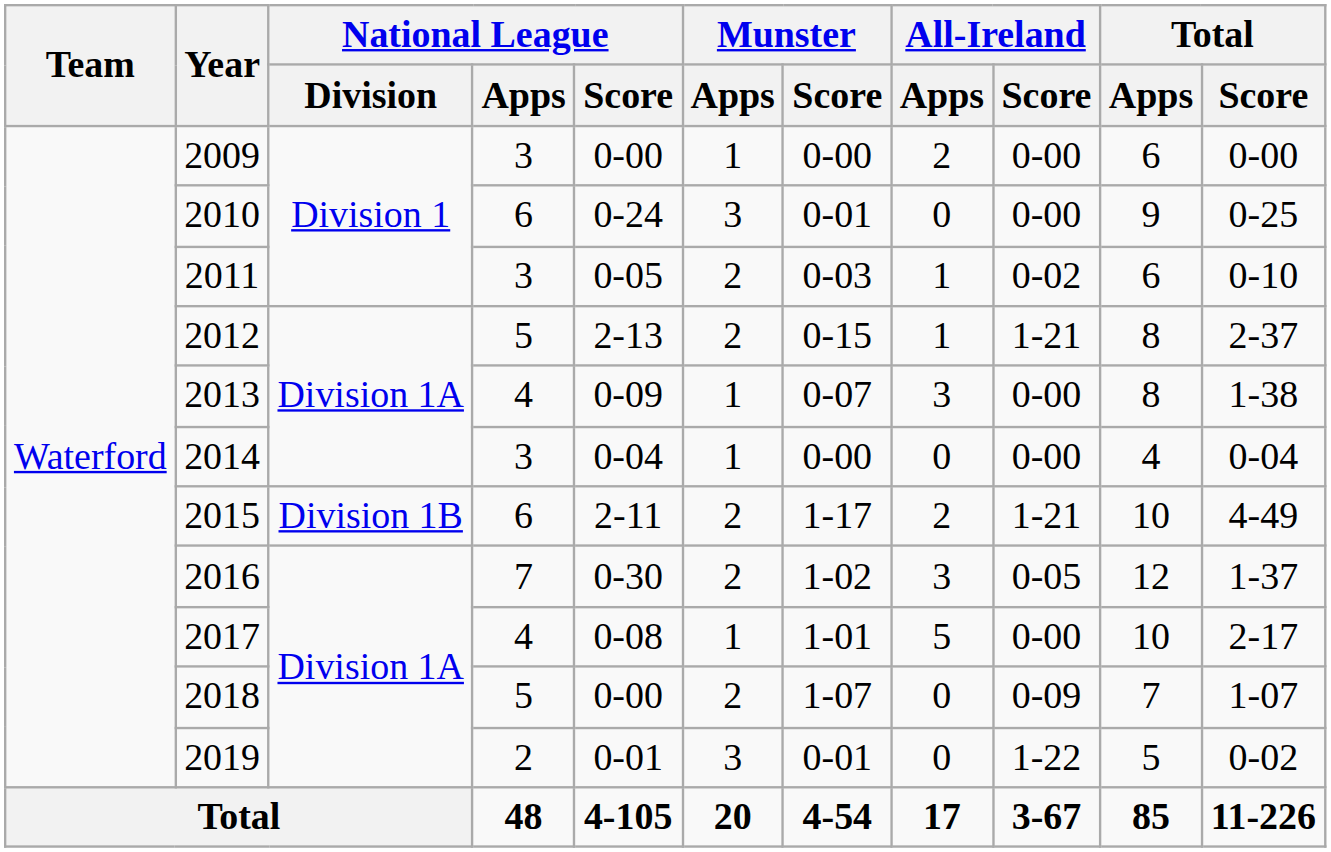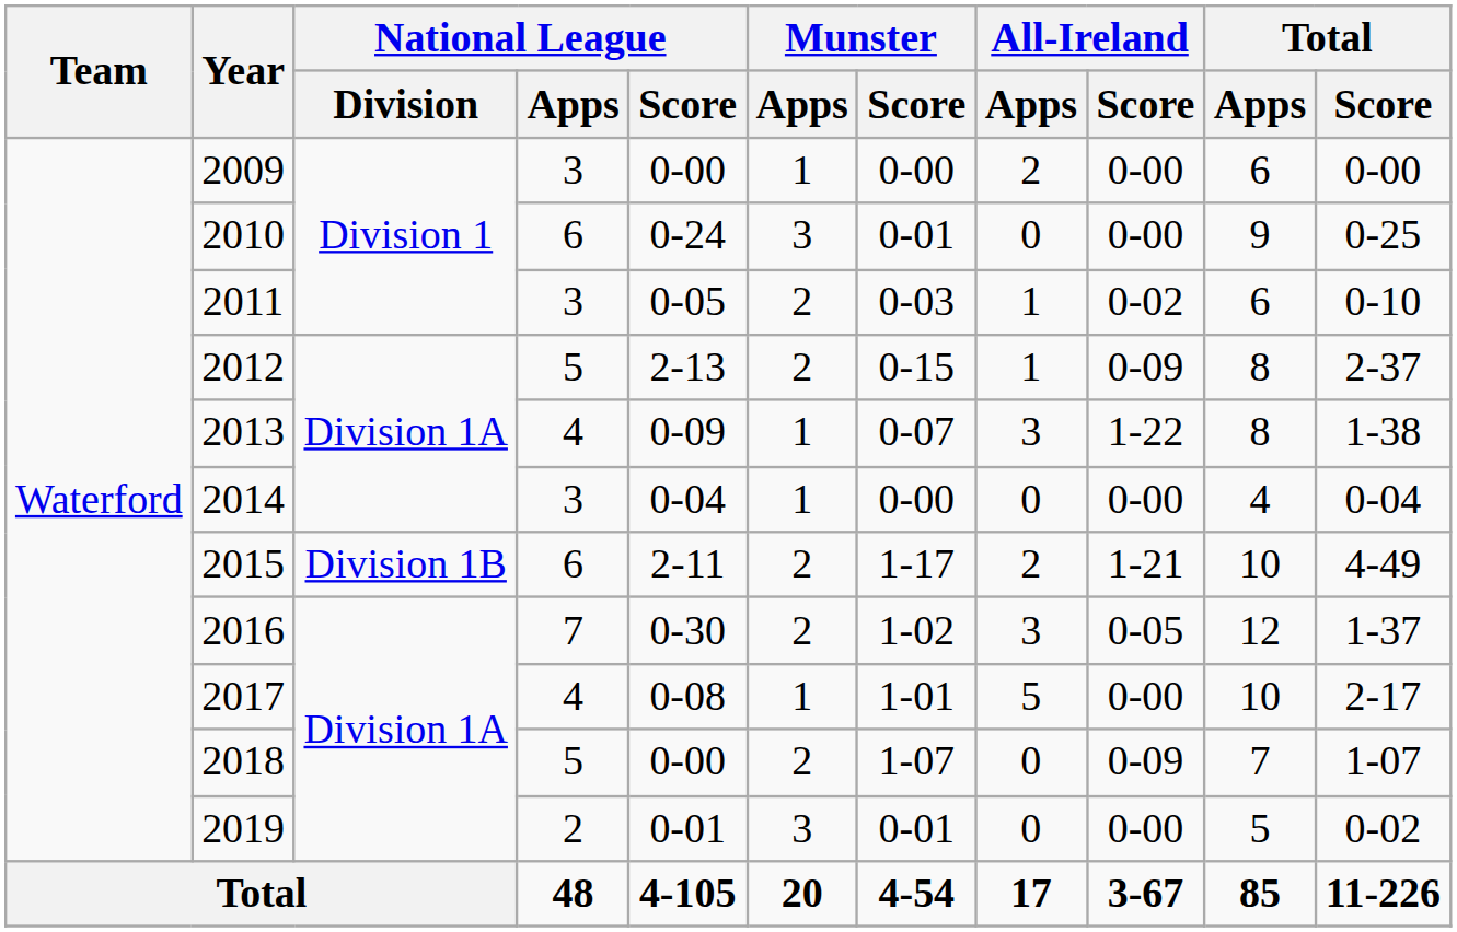 <table class="wikitable" style="text-align:center">
 <tr>
 <th rowspan="2">Team</th>
 <th rowspan="2">Year</th>
 <th colspan="3"><a href='#'>National League</a></th>
 <th colspan="2"><a href='#'>Munster</a></th>
 <th colspan="2"><a href='#'>All-Ireland</a></th>
 <th colspan="2">Total</th>
 </tr>
 <tr>
 <th>Division</th>
 <th>Apps</th>
 <th>Score</th>
 <th>Apps</th>
 <th>Score</th>
 <th>Apps</th>
 <th>Score</th>
 <th>Apps</th>
 <th>Score</th>
 </tr>
 <tr>
 <td rowspan="11"><a href='#'>Waterford</a></td>
 <td>2009</td>
 <td rowspan="3"><a href='#'>Division 1</a></td>
 <td>3</td>
 <td>0-00</td>
 <td>1</td>
 <td>0-00</td>
 <td>2</td>
 <td>0-00</td>
 <td>6</td>
 <td>0-00</td>
 </tr>
 <tr>
 <td>2010</td>
 <td>6</td>
 <td>0-24</td>
 <td>3</td>
 <td>0-01</td>
 <td>0</td>
 <td>0-00</td>
 <td>9</td>
 <td>0-25</td>
 </tr>
 <tr>
 <td>2011</td>
 <td>3</td>
 <td>0-05</td>
 <td>2</td>
 <td>0-03</td>
 <td>1</td>
 <td>0-02</td>
 <td>6</td>
 <td>0-10</td>
 </tr>
 <tr>
 <td>2012</td>
 <td rowspan="3"><a href='#'>Division 1A</a></td>
 <td>5</td>
 <td>2-13</td>
 <td>2</td>
 <td>0-15</td>
 <td>1</td>
-<td>1-21</td>
+<td>0-09</td>
 <td>8</td>
 <td>2-37</td>
 </tr>
 <tr>
 <td>2013</td>
 <td>4</td>
 <td>0-09</td>
 <td>1</td>
 <td>0-07</td>
 <td>3</td>
-<td>0-00</td>
+<td>1-22</td>
 <td>8</td>
 <td>1-38</td>
 </tr>
 <tr>
 <td>2014</td>
 <td>3</td>
 <td>0-04</td>
 <td>1</td>
 <td>0-00</td>
 <td>0</td>
 <td>0-00</td>
 <td>4</td>
 <td>0-04</td>
 </tr>
 <tr>
 <td>2015</td>
 <td rowspan="1"><a href='#'>Division 1B</a></td>
 <td>6</td>
 <td>2-11</td>
 <td>2</td>
 <td>1-17</td>
 <td>2</td>
 <td>1-21</td>
 <td>10</td>
 <td>4-49</td>
 </tr>
 <tr>
 <td>2016</td>
 <td rowspan="4"><a href='#'>Division 1A</a></td>
 <td>7</td>
 <td>0-30</td>
 <td>2</td>
 <td>1-02</td>
 <td>3</td>
 <td>0-05</td>
 <td>12</td>
 <td>1-37</td>
 </tr>
 <tr>
 <td>2017</td>
 <td>4</td>
 <td>0-08</td>
 <td>1</td>
 <td>1-01</td>
 <td>5</td>
 <td>0-00</td>
 <td>10</td>
 <td>2-17</td>
 </tr>
 <tr>
 <td>2018</td>
 <td>5</td>
 <td>0-00</td>
 <td>2</td>
 <td>1-07</td>
 <td>0</td>
 <td>0-09</td>
 <td>7</td>
 <td>1-07</td>
 </tr>
 <tr>
 <td>2019</td>
 <td>2</td>
 <td>0-01</td>
 <td>3</td>
 <td>0-01</td>
 <td>0</td>
-<td>1-22</td>
+<td>0-00</td>
 <td>5</td>
 <td>0-02</td>
 </tr>
 <tr>
 <th colspan="3">Total</th>
 <td><strong>48</strong></td>
 <td><strong>4-105</strong></td>
 <td><strong>20</strong></td>
 <td><strong>4-54</strong></td>
 <td><strong>17</strong></td>
 <td><strong>3-67</strong></td>
 <td><strong>85</strong></td>
 <td><strong>11-226</strong></td>
 </tr>
 </table>
